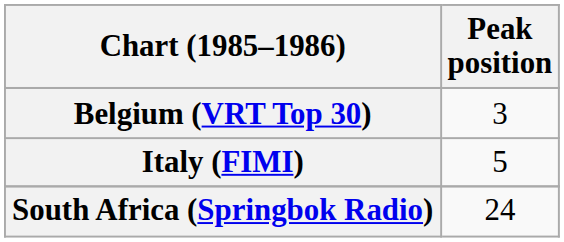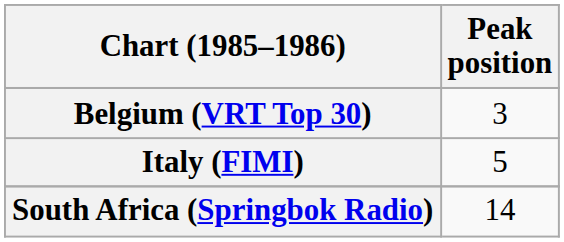 <table class="wikitable sortable plainrowheaders" style="text-align:center">
 <tr>
 <th scope="col">Chart (1985–1986)</th>
 <th scope="col">Peak<br>position</th>
 </tr>
 <tr>
 </tr>
 <tr>
 <th scope="row">Belgium (<a href='#'>VRT Top 30</a>)</th>
 <td>3</td>
 </tr>
 <tr>
 <th scope="row">Italy (<a href='#'>FIMI</a>)</th>
 <td>5</td>
 </tr>
 <tr>
 </tr>
 <tr>
 </tr>
 <tr>
 <th scope="row">South Africa (<a href='#'>Springbok Radio</a>)</th>
-<td>24</td>
+<td>14</td>
 </tr>
 </table>
